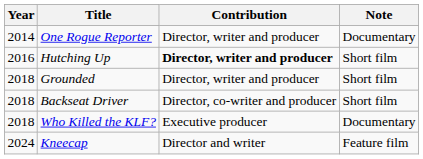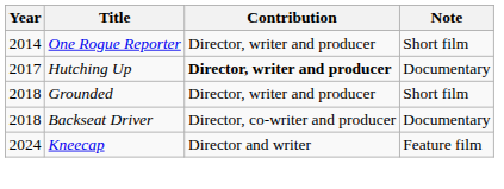 <table class="wikitable sortable">
 <tr>
 <th>Year</th>
 <th>Title</th>
 <th>Contribution</th>
 <th>Note</th>
 </tr>
 <tr>
 <td>2014</td>
 <td><em><a href='#'>One Rogue Reporter</a></em></td>
 <td>Director, writer and producer</td>
-<td>Documentary</td>
+<td>Short film</td>
 </tr>
 <tr>
-<td>2016</td>
+<td>2017</td>
 <td><em>Hutching Up</em></td>
 <td><strong>Director, writer and producer</strong></td>
-<td>Short film</td>
+<td>Documentary</td>
 </tr>
 <tr>
 <td>2018</td>
 <td><em>Grounded</em></td>
 <td>Director, writer and producer</td>
 <td>Short film</td>
 </tr>
 <tr>
 <td>2018</td>
 <td><em>Backseat Driver</em></td>
 <td>Director, co-writer and producer</td>
-<td>Short film</td>
-</tr>
-<tr>
-<td>2018</td>
-<td><em><a href='#'>Who Killed the KLF?</a></em></td>
-<td>Executive producer</td>
 <td>Documentary</td>
 </tr>
 <tr>
 <td>2024</td>
 <td><em><a href='#'>Kneecap</a></em></td>
 <td>Director and writer</td>
 <td>Feature film</td>
 </tr>
 </table>
